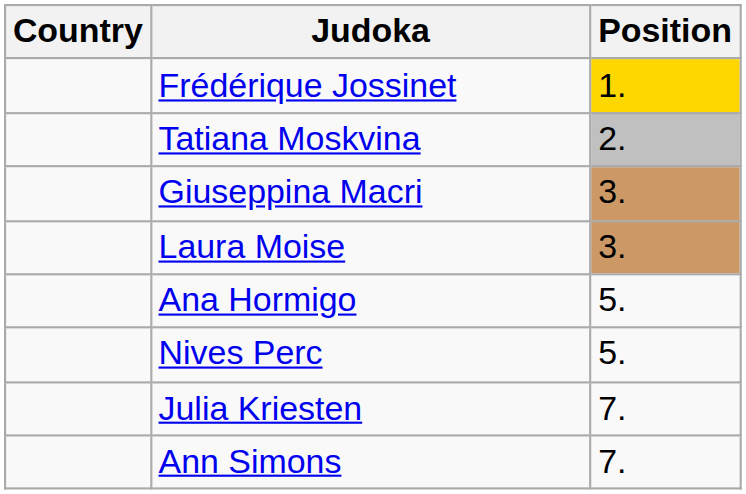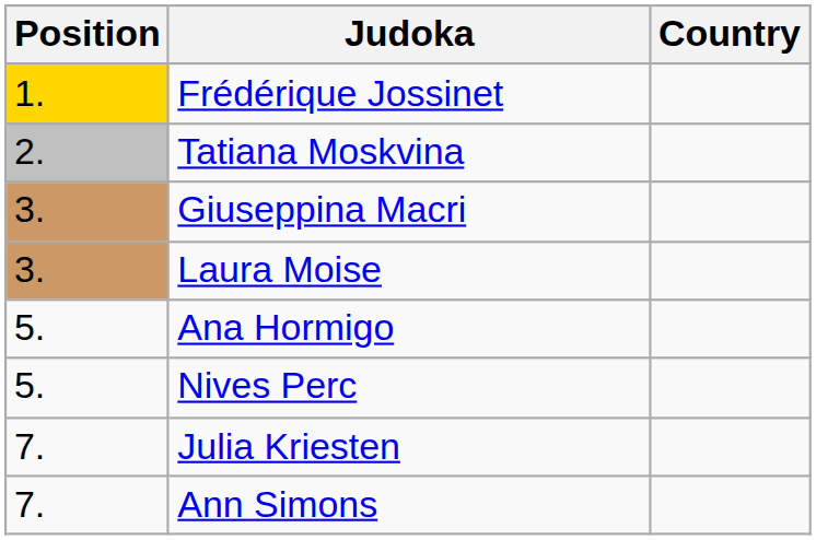 <table class=wikitable>
 <tr>
+<th width=10>Position</th>
+<th width=200>Judoka</th>
 <th width=10>Country</th>
-<th width=200>Judoka</th>
-<th width=10>Position</th>
 </tr>
 <tr>
+<td bgcolor=gold>1.</td>
+<td><a href='#'>Frédérique Jossinet</a></td>
 <td></td>
-<td><a href='#'>Frédérique Jossinet</a></td>
-<td bgcolor=gold>1.</td>
 </tr>
 <tr>
+<td bgcolor="silver">2.</td>
+<td><a href='#'>Tatiana Moskvina</a></td>
 <td></td>
-<td><a href='#'>Tatiana Moskvina</a></td>
-<td bgcolor="silver">2.</td>
 </tr>
 <tr>
+<td bgcolor="CC9966">3.</td>
+<td><a href='#'>Giuseppina Macri</a></td>
 <td></td>
-<td><a href='#'>Giuseppina Macri</a></td>
-<td bgcolor="CC9966">3.</td>
 </tr>
 <tr>
+<td bgcolor="CC9966">3.</td>
+<td><a href='#'>Laura Moise</a></td>
 <td></td>
-<td><a href='#'>Laura Moise</a></td>
-<td bgcolor="CC9966">3.</td>
 </tr>
 <tr>
+<td>5.</td>
+<td><a href='#'>Ana Hormigo</a></td>
 <td></td>
-<td><a href='#'>Ana Hormigo</a></td>
-<td>5.</td>
 </tr>
 <tr>
+<td>5.</td>
+<td><a href='#'>Nives Perc</a></td>
 <td></td>
-<td><a href='#'>Nives Perc</a></td>
-<td>5.</td>
 </tr>
 <tr>
+<td>7.</td>
+<td><a href='#'>Julia Kriesten</a></td>
 <td></td>
-<td><a href='#'>Julia Kriesten</a></td>
-<td>7.</td>
 </tr>
 <tr>
+<td>7.</td>
+<td><a href='#'>Ann Simons</a></td>
 <td></td>
-<td><a href='#'>Ann Simons</a></td>
-<td>7.</td>
 </tr>
 </table>
